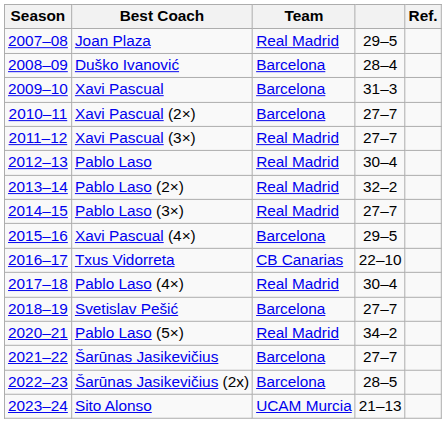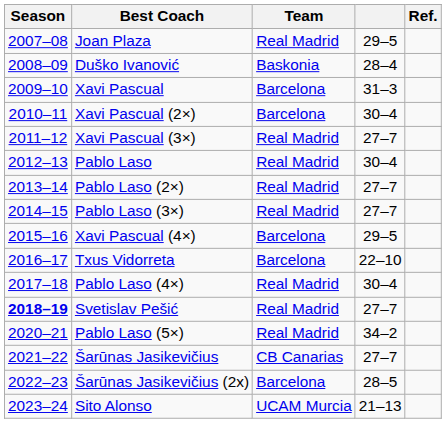 <table class="wikitable" style="text-align: center;">
 <tr>
 <th align=center>Season</th>
 <th align=center>Best Coach</th>
 <th align=center>Team</th>
 <th align=center></th>
 <th align=center>Ref.</th>
 </tr>
 <tr>
 <td><a href='#'>2007–08</a></td>
 <td align=left> <a href='#'>Joan Plaza</a></td>
 <td align=left><a href='#'>Real Madrid</a></td>
 <td>29–5</td>
 <td></td>
 </tr>
 <tr>
 <td><a href='#'>2008–09</a></td>
 <td align=left> <a href='#'>Duško Ivanović</a></td>
-<td align=left><a href='#'>Barcelona</a></td>
+<td align=left><a href='#'>Baskonia</a></td>
 <td>28–4</td>
 <td></td>
 </tr>
 <tr>
 <td><a href='#'>2009–10</a></td>
 <td align=left> <a href='#'>Xavi Pascual</a></td>
 <td align=left><a href='#'>Barcelona</a></td>
 <td>31–3</td>
 <td></td>
 </tr>
 <tr>
 <td><a href='#'>2010–11</a></td>
 <td align=left> <a href='#'>Xavi Pascual</a> (2×)</td>
 <td align=left><a href='#'>Barcelona</a></td>
-<td>27–7</td>
+<td>30–4</td>
 <td></td>
 </tr>
 <tr>
 <td><a href='#'>2011–12</a></td>
 <td align=left> <a href='#'>Xavi Pascual</a> (3×)</td>
 <td align=left><a href='#'>Real Madrid</a></td>
 <td>27–7</td>
 <td></td>
 </tr>
 <tr>
 <td><a href='#'>2012–13</a></td>
 <td align=left> <a href='#'>Pablo Laso</a></td>
 <td align=left><a href='#'>Real Madrid</a></td>
 <td>30–4</td>
 <td></td>
 </tr>
 <tr>
 <td><a href='#'>2013–14</a></td>
 <td align=left> <a href='#'>Pablo Laso</a> (2×)</td>
 <td align=left><a href='#'>Real Madrid</a></td>
-<td>32–2</td>
+<td>27–7</td>
 <td></td>
 </tr>
 <tr>
 <td><a href='#'>2014–15</a></td>
 <td align=left> <a href='#'>Pablo Laso</a> (3×)</td>
 <td align=left><a href='#'>Real Madrid</a></td>
 <td>27–7</td>
 <td></td>
 </tr>
 <tr>
 <td><a href='#'>2015–16</a></td>
 <td align=left> <a href='#'>Xavi Pascual</a> (4×)</td>
 <td align=left><a href='#'>Barcelona</a></td>
 <td>29–5</td>
 <td></td>
 </tr>
 <tr>
 <td><a href='#'>2016–17</a></td>
 <td align=left> <a href='#'>Txus Vidorreta</a></td>
-<td align=left><a href='#'>CB Canarias</a></td>
+<td align=left><a href='#'>Barcelona</a></td>
 <td>22–10</td>
 <td></td>
 </tr>
 <tr>
 <td><a href='#'>2017–18</a></td>
 <td align=left> <a href='#'>Pablo Laso</a> (4×)</td>
 <td align=left><a href='#'>Real Madrid</a></td>
 <td>30–4</td>
 <td></td>
 </tr>
 <tr>
-<td><a href='#'>2018–19</a></td>
+<td><strong><a href='#'>2018–19</a></strong></td>
 <td align=left> <a href='#'>Svetislav Pešić</a></td>
-<td align=left><a href='#'>Barcelona</a></td>
+<td align=left><a href='#'>Real Madrid</a></td>
 <td>27–7</td>
 <td></td>
 </tr>
 <tr>
 <td><a href='#'>2020–21</a></td>
 <td align=left> <a href='#'>Pablo Laso</a> (5×)</td>
 <td align=left><a href='#'>Real Madrid</a></td>
 <td>34–2</td>
 <td></td>
 </tr>
 <tr>
 <td><a href='#'>2021–22</a></td>
 <td align=left> <a href='#'>Šarūnas Jasikevičius</a></td>
-<td align=left><a href='#'>Barcelona</a></td>
+<td align=left><a href='#'>CB Canarias</a></td>
 <td>27–7</td>
 <td></td>
 </tr>
 <tr>
 <td><a href='#'>2022–23</a></td>
 <td align=left> <a href='#'>Šarūnas Jasikevičius</a> (2x)</td>
 <td align=left><a href='#'>Barcelona</a></td>
 <td>28–5</td>
 <td></td>
 </tr>
 <tr>
 <td><a href='#'>2023–24</a></td>
 <td align=left> <a href='#'>Sito Alonso</a></td>
 <td align=left><a href='#'>UCAM Murcia</a></td>
 <td>21–13</td>
 <td></td>
 </tr>
 </table>
